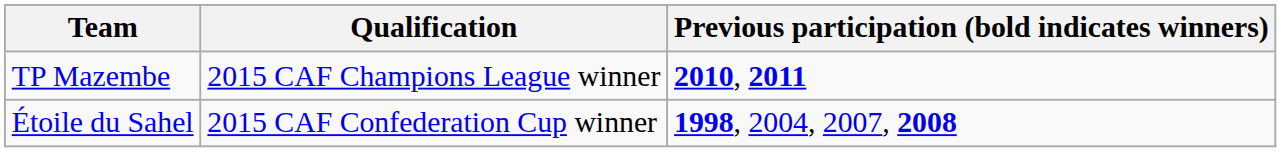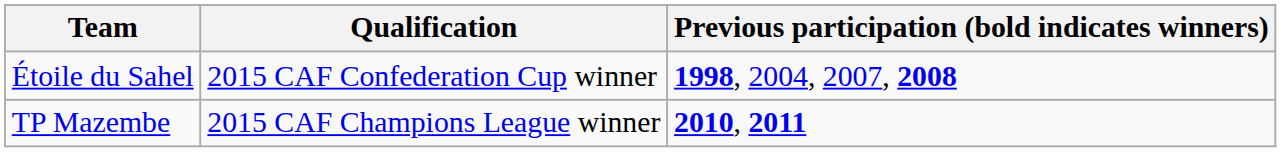 <table class="wikitable">
 <tr>
 <th>Team</th>
 <th>Qualification</th>
 <th>Previous participation (bold indicates winners)</th>
 </tr>
 <tr>
+<td> <a href='#'>Étoile du Sahel</a></td>
+<td><a href='#'>2015 CAF Confederation Cup</a> winner</td>
+<td><strong><a href='#'>1998</a></strong>, <a href='#'>2004</a>, <a href='#'>2007</a>, <strong><a href='#'>2008</a></strong></td>
+</tr>
+<tr>
 <td> <a href='#'>TP Mazembe</a></td>
 <td><a href='#'>2015 CAF Champions League</a> winner</td>
 <td><strong><a href='#'>2010</a></strong>, <strong><a href='#'>2011</a></strong></td>
 </tr>
-<tr>
-<td> <a href='#'>Étoile du Sahel</a></td>
-<td><a href='#'>2015 CAF Confederation Cup</a> winner</td>
-<td><strong><a href='#'>1998</a></strong>, <a href='#'>2004</a>, <a href='#'>2007</a>, <strong><a href='#'>2008</a></strong></td>
-</tr>
 </table>
